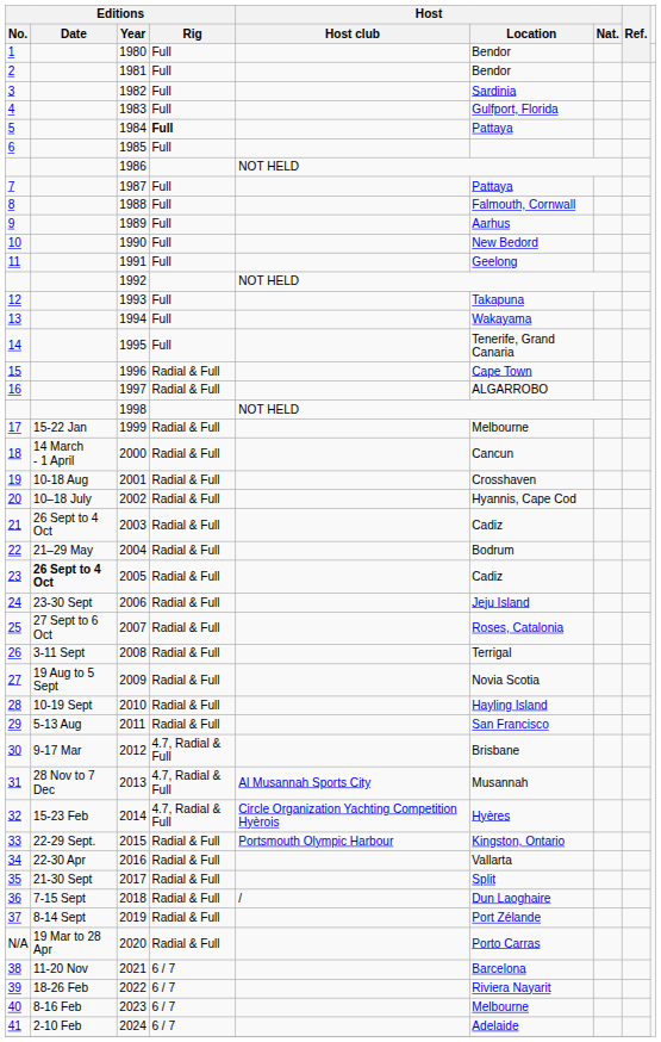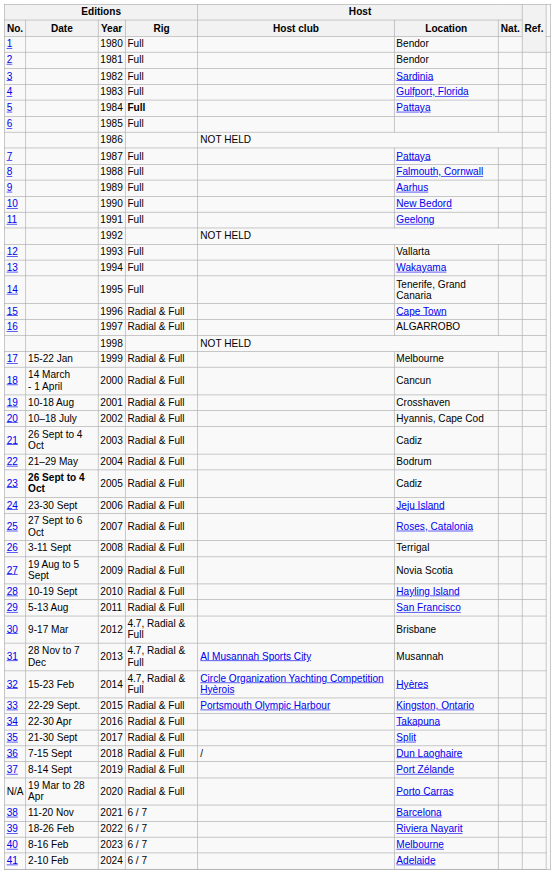 <table class="wikitable sortable">
 <tr>
 <th colspan=4>Editions</th>
 <th colspan=3>Host</th>
 <th rowspan=3>Ref.</th>
 </tr>
 <tr>
 <th>No.</th>
 <th>Date</th>
 <th>Year</th>
 <th>Rig</th>
 <th>Host club</th>
 <th>Location</th>
 <th>Nat.</th>
 </tr>
 <tr>
 <td><a href='#'>1</a></td>
 <td></td>
 <td>1980</td>
 <td>Full</td>
 <td></td>
 <td>Bendor</td>
 <td></td>
 <td></td>
 </tr>
 <tr>
 <td><a href='#'>2</a></td>
 <td></td>
 <td>1981</td>
 <td>Full</td>
 <td></td>
 <td>Bendor</td>
 <td></td>
 <td></td>
 </tr>
 <tr>
 <td><a href='#'>3</a></td>
 <td></td>
 <td>1982</td>
 <td>Full</td>
 <td></td>
 <td><a href='#'>Sardinia</a></td>
 <td></td>
 <td></td>
 </tr>
 <tr>
 <td><a href='#'>4</a></td>
 <td></td>
 <td>1983</td>
 <td>Full</td>
 <td></td>
 <td><a href='#'>Gulfport, Florida</a></td>
 <td></td>
 <td></td>
 </tr>
 <tr>
 <td><a href='#'>5</a></td>
 <td></td>
 <td>1984</td>
 <td><strong>Full</strong></td>
 <td></td>
 <td><a href='#'>Pattaya</a></td>
 <td></td>
 <td></td>
 </tr>
 <tr>
 <td><a href='#'>6</a></td>
 <td></td>
 <td>1985</td>
 <td>Full</td>
 <td></td>
 <td></td>
 <td></td>
 <td></td>
 </tr>
 <tr>
 <td></td>
 <td></td>
 <td>1986</td>
 <td></td>
 <td colspan=3>NOT HELD</td>
 <td></td>
 </tr>
 <tr>
 <td><a href='#'>7</a></td>
 <td></td>
 <td>1987</td>
 <td>Full</td>
 <td></td>
 <td><a href='#'>Pattaya</a></td>
 <td></td>
 <td></td>
 </tr>
 <tr>
 <td><a href='#'>8</a></td>
 <td></td>
 <td>1988</td>
 <td>Full</td>
 <td></td>
 <td><a href='#'>Falmouth, Cornwall</a></td>
 <td></td>
 <td></td>
 </tr>
 <tr>
 <td><a href='#'>9</a></td>
 <td></td>
 <td>1989</td>
 <td>Full</td>
 <td></td>
 <td><a href='#'>Aarhus</a></td>
 <td></td>
 <td></td>
 </tr>
 <tr>
 <td><a href='#'>10</a></td>
 <td></td>
 <td>1990</td>
 <td>Full</td>
 <td></td>
 <td><a href='#'>New Bedord</a></td>
 <td></td>
 <td></td>
 </tr>
 <tr>
 <td><a href='#'>11</a></td>
 <td></td>
 <td>1991</td>
 <td>Full</td>
 <td></td>
 <td><a href='#'>Geelong</a></td>
 <td></td>
 <td></td>
 </tr>
 <tr>
 <td></td>
 <td></td>
 <td>1992</td>
 <td></td>
 <td colspan=3>NOT HELD</td>
 <td></td>
 </tr>
 <tr>
 <td><a href='#'>12</a></td>
 <td></td>
 <td>1993</td>
 <td>Full</td>
 <td></td>
-<td><a href='#'>Takapuna</a></td>
+<td>Vallarta</td>
 <td></td>
 <td></td>
 </tr>
 <tr>
 <td><a href='#'>13</a></td>
 <td></td>
 <td>1994</td>
 <td>Full</td>
 <td></td>
 <td><a href='#'>Wakayama</a></td>
 <td></td>
 <td></td>
 </tr>
 <tr>
 <td><a href='#'>14</a></td>
 <td></td>
 <td>1995</td>
 <td>Full</td>
 <td></td>
 <td>Tenerife, Grand Canaria</td>
 <td></td>
 <td></td>
 </tr>
 <tr>
 <td><a href='#'>15</a></td>
 <td></td>
 <td>1996</td>
 <td>Radial & Full</td>
 <td></td>
 <td><a href='#'>Cape Town</a></td>
 <td></td>
 <td></td>
 </tr>
 <tr>
 <td><a href='#'>16</a></td>
 <td></td>
 <td>1997</td>
 <td>Radial & Full</td>
 <td></td>
 <td>ALGARROBO</td>
 <td></td>
 <td></td>
 </tr>
 <tr>
 <td></td>
 <td></td>
 <td>1998</td>
 <td></td>
 <td colspan=3>NOT HELD</td>
 <td></td>
 </tr>
 <tr>
 <td><a href='#'>17</a></td>
 <td>15-22 Jan</td>
 <td>1999</td>
 <td>Radial & Full</td>
 <td></td>
 <td>Melbourne</td>
 <td></td>
 <td></td>
 </tr>
 <tr>
 <td><a href='#'>18</a></td>
 <td>14 March <br>- 1 April</td>
 <td>2000</td>
 <td>Radial & Full</td>
 <td></td>
 <td>Cancun</td>
 <td></td>
 <td></td>
 </tr>
 <tr>
 <td><a href='#'>19</a></td>
 <td>10-18 Aug</td>
 <td>2001</td>
 <td>Radial & Full</td>
 <td></td>
 <td>Crosshaven</td>
 <td></td>
 <td></td>
 </tr>
 <tr>
 <td><a href='#'>20</a></td>
 <td>10–18 July</td>
 <td>2002</td>
 <td>Radial & Full</td>
 <td></td>
 <td>Hyannis, Cape Cod</td>
 <td></td>
 <td></td>
 </tr>
 <tr>
 <td><a href='#'>21</a></td>
 <td>26 Sept to 4 Oct</td>
 <td>2003</td>
 <td>Radial & Full</td>
 <td></td>
 <td>Cadiz</td>
 <td></td>
 <td></td>
 </tr>
 <tr>
 <td><a href='#'>22</a></td>
 <td>21–29 May</td>
 <td>2004</td>
 <td>Radial & Full</td>
 <td></td>
 <td>Bodrum</td>
 <td></td>
 <td></td>
 </tr>
 <tr>
 <td><a href='#'>23</a></td>
 <td><strong>26 Sept to 4 Oct</strong></td>
 <td>2005</td>
 <td>Radial & Full</td>
 <td></td>
 <td>Cadiz</td>
 <td></td>
 <td></td>
 </tr>
 <tr>
 <td><a href='#'>24</a></td>
 <td>23-30 Sept</td>
 <td>2006</td>
 <td>Radial & Full</td>
 <td></td>
 <td><a href='#'>Jeju Island</a></td>
 <td></td>
 <td></td>
 </tr>
 <tr>
 <td><a href='#'>25</a></td>
 <td>27 Sept to 6 Oct</td>
 <td>2007</td>
 <td>Radial & Full</td>
 <td></td>
 <td><a href='#'>Roses, Catalonia</a></td>
 <td></td>
 <td></td>
 </tr>
 <tr>
 <td><a href='#'>26</a></td>
 <td>3-11 Sept</td>
 <td>2008</td>
 <td>Radial & Full</td>
 <td></td>
 <td>Terrigal</td>
 <td></td>
 <td><br></td>
 </tr>
 <tr>
 <td><a href='#'>27</a></td>
 <td>19 Aug to 5 Sept</td>
 <td>2009</td>
 <td>Radial & Full</td>
 <td></td>
 <td>Novia Scotia</td>
 <td></td>
 <td></td>
 </tr>
 <tr>
 <td><a href='#'>28</a></td>
 <td>10-19 Sept</td>
 <td>2010</td>
 <td>Radial & Full</td>
 <td></td>
 <td><a href='#'>Hayling Island</a></td>
 <td></td>
 <td></td>
 </tr>
 <tr>
 <td><a href='#'>29</a></td>
 <td>5-13 Aug</td>
 <td>2011</td>
 <td>Radial & Full</td>
 <td></td>
 <td><a href='#'>San Francisco</a></td>
 <td></td>
 <td></td>
 </tr>
 <tr>
 <td><a href='#'>30</a></td>
 <td>9-17 Mar</td>
 <td>2012</td>
 <td>4.7, Radial & Full</td>
 <td></td>
 <td>Brisbane</td>
 <td></td>
 <td></td>
 </tr>
 <tr>
 <td><a href='#'>31</a></td>
 <td>28 Nov to 7 Dec</td>
 <td>2013</td>
 <td>4.7, Radial & Full</td>
 <td><a href='#'>Al Musannah Sports City</a></td>
 <td>Musannah</td>
 <td></td>
 <td></td>
 </tr>
 <tr>
 <td><a href='#'>32</a></td>
 <td>15-23 Feb</td>
 <td>2014</td>
 <td>4.7, Radial & Full</td>
 <td><a href='#'>Circle Organization Yachting Competition Hyèrois</a></td>
 <td><a href='#'>Hyères</a></td>
 <td></td>
 <td></td>
 </tr>
 <tr>
 <td><a href='#'>33</a></td>
 <td>22-29 Sept.</td>
 <td>2015</td>
 <td>Radial & Full</td>
 <td><a href='#'>Portsmouth Olympic Harbour</a></td>
 <td><a href='#'>Kingston, Ontario</a></td>
 <td></td>
 <td></td>
 </tr>
 <tr>
 <td><a href='#'>34</a></td>
 <td>22-30 Apr</td>
 <td>2016</td>
 <td>Radial & Full</td>
 <td></td>
-<td>Vallarta</td>
+<td><a href='#'>Takapuna</a></td>
 <td></td>
 <td></td>
 </tr>
 <tr>
 <td><a href='#'>35</a></td>
 <td>21-30 Sept</td>
 <td>2017</td>
 <td>Radial & Full</td>
 <td></td>
 <td><a href='#'>Split</a></td>
 <td></td>
 <td></td>
 </tr>
 <tr>
 <td><a href='#'>36</a></td>
 <td>7-15 Sept</td>
 <td>2018</td>
 <td>Radial & Full</td>
 <td> /<br></td>
 <td><a href='#'>Dun Laoghaire</a></td>
 <td></td>
 <td></td>
 </tr>
 <tr>
 <td><a href='#'>37</a></td>
 <td>8-14 Sept</td>
 <td>2019</td>
 <td>Radial & Full</td>
 <td></td>
 <td><a href='#'>Port Zélande</a></td>
 <td></td>
 <td></td>
 </tr>
 <tr>
 <td>N/A</td>
 <td>19 Mar to 28 Apr</td>
 <td>2020</td>
 <td>Radial & Full</td>
 <td></td>
 <td><a href='#'>Porto Carras</a></td>
 <td></td>
 <td></td>
 </tr>
 <tr>
 <td><a href='#'>38</a></td>
 <td>11-20 Nov</td>
 <td>2021</td>
 <td>6 / 7</td>
 <td></td>
 <td><a href='#'>Barcelona</a></td>
 <td></td>
 <td></td>
 </tr>
 <tr>
 <td><a href='#'>39</a></td>
 <td>18-26 Feb</td>
 <td>2022</td>
 <td>6 / 7</td>
 <td></td>
 <td><a href='#'>Riviera Nayarit</a></td>
 <td></td>
 <td></td>
 </tr>
 <tr>
 <td><a href='#'>40</a></td>
 <td>8-16 Feb</td>
 <td>2023</td>
 <td>6 / 7</td>
 <td></td>
 <td><a href='#'>Melbourne</a></td>
 <td></td>
 <td></td>
 </tr>
 <tr>
 <td><a href='#'>41</a></td>
 <td>2-10 Feb</td>
 <td>2024</td>
 <td>6 / 7</td>
 <td></td>
 <td><a href='#'>Adelaide</a></td>
 <td></td>
 <td></td>
 </tr>
 <tr>
 </tr>
 </table>
